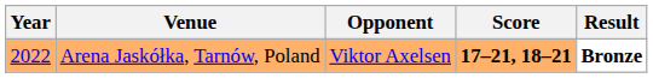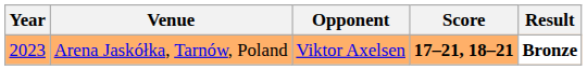 <table class="sortable wikitable" style="font-size: 90%;">
 <tr>
 <th>Year</th>
 <th>Venue</th>
 <th>Opponent</th>
 <th>Score</th>
 <th>Result</th>
 </tr>
 <tr style="background:#FFB069">
-<td align="center"><a href='#'>2022</a></td>
+<td align="center"><a href='#'>2023</a></td>
 <td align="left"><a href='#'>Arena Jaskółka</a>, <a href='#'>Tarnów</a>, Poland</td>
 <td align="left"> <a href='#'>Viktor Axelsen</a></td>
 <td align="left"><strong>17–21, 18–21</strong></td>
 <td style="text-align:left; background:white"> <strong>Bronze</strong></td>
 </tr>
 </table>
